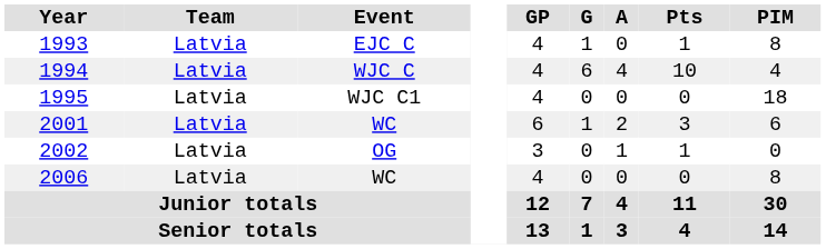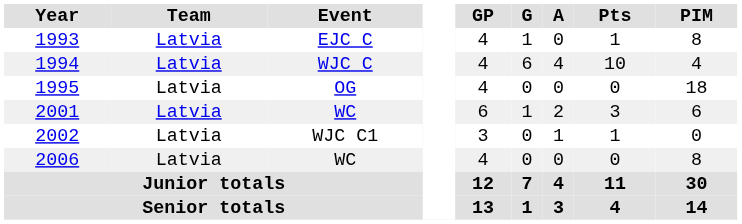 <table border="0" cellpadding="1" cellspacing="0" style="text-align:center; width:40em">
 <tr ALIGN="center" bgcolor="#e0e0e0">
 <th>Year</th>
 <th>Team</th>
 <th>Event</th>
 <th rowspan="99" bgcolor="#ffffff"> </th>
 <th>GP</th>
 <th>G</th>
 <th>A</th>
 <th>Pts</th>
 <th>PIM</th>
 </tr>
 <tr>
 <td><a href='#'>1993</a></td>
 <td><a href='#'>Latvia</a></td>
 <td><a href='#'>EJC C</a></td>
 <td>4</td>
 <td>1</td>
 <td>0</td>
 <td>1</td>
 <td>8</td>
 </tr>
 <tr bgcolor="#f0f0f0">
 <td><a href='#'>1994</a></td>
 <td><a href='#'>Latvia</a></td>
 <td><a href='#'>WJC C</a></td>
 <td>4</td>
 <td>6</td>
 <td>4</td>
 <td>10</td>
 <td>4</td>
 </tr>
 <tr>
 <td><a href='#'>1995</a></td>
 <td>Latvia</td>
-<td>WJC C1</td>
+<td><a href='#'>OG</a></td>
 <td>4</td>
 <td>0</td>
 <td>0</td>
 <td>0</td>
 <td>18</td>
 </tr>
 <tr bgcolor="#f0f0f0">
 <td><a href='#'>2001</a></td>
 <td><a href='#'>Latvia</a></td>
 <td><a href='#'>WC</a></td>
 <td>6</td>
 <td>1</td>
 <td>2</td>
 <td>3</td>
 <td>6</td>
 </tr>
 <tr>
 <td><a href='#'>2002</a></td>
 <td>Latvia</td>
-<td><a href='#'>OG</a></td>
+<td>WJC C1</td>
 <td>3</td>
 <td>0</td>
 <td>1</td>
 <td>1</td>
 <td>0</td>
 </tr>
 <tr bgcolor="#f0f0f0">
 <td><a href='#'>2006</a></td>
 <td>Latvia</td>
 <td>WC</td>
 <td>4</td>
 <td>0</td>
 <td>0</td>
 <td>0</td>
 <td>8</td>
 </tr>
 <tr bgcolor="#e0e0e0">
 <th colspan=3>Junior totals</th>
 <th>12</th>
 <th>7</th>
 <th>4</th>
 <th>11</th>
 <th>30</th>
 </tr>
 <tr bgcolor="#e0e0e0">
 <th colspan=3>Senior totals</th>
 <th>13</th>
 <th>1</th>
 <th>3</th>
 <th>4</th>
 <th>14</th>
 </tr>
 </table>
